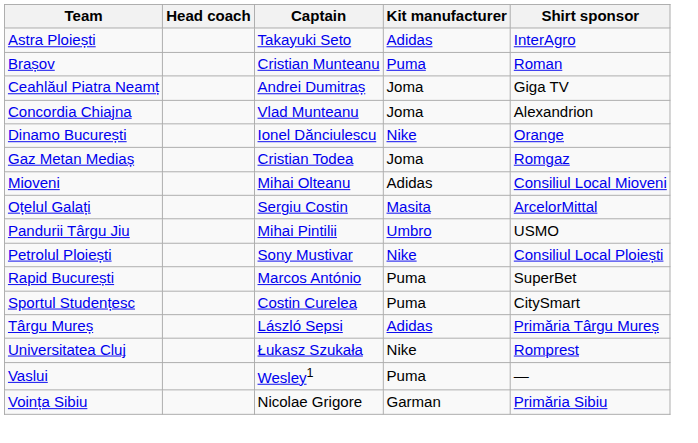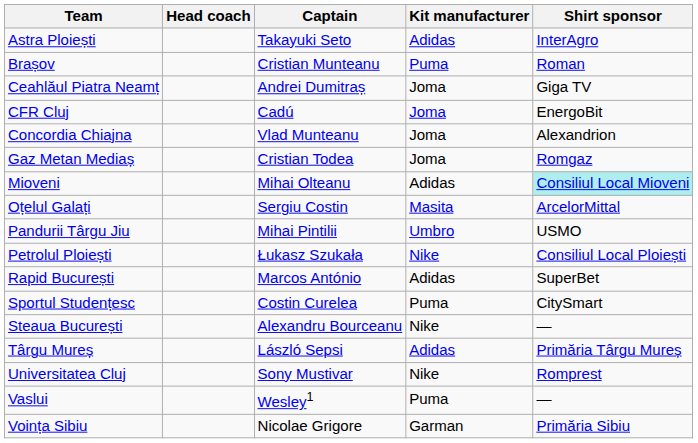 <table class="wikitable sortable" style="text-align: left;">
 <tr>
 <th>Team</th>
 <th>Head coach</th>
 <th>Captain</th>
 <th>Kit manufacturer</th>
 <th>Shirt sponsor</th>
 </tr>
 <tr>
 <td><a href='#'>Astra Ploiești</a></td>
 <td> </td>
 <td> <a href='#'>Takayuki Seto</a></td>
 <td><a href='#'>Adidas</a></td>
 <td><a href='#'>InterAgro</a></td>
 </tr>
 <tr>
 <td><a href='#'>Brașov</a></td>
 <td> </td>
 <td> <a href='#'>Cristian Munteanu</a></td>
 <td><a href='#'>Puma</a></td>
 <td><a href='#'>Roman</a></td>
 </tr>
 <tr>
 <td><a href='#'>Ceahlăul Piatra Neamț</a></td>
 <td> </td>
 <td> <a href='#'>Andrei Dumitraș</a></td>
 <td>Joma</td>
 <td>Giga TV</td>
 </tr>
 <tr>
+<td><a href='#'>CFR Cluj</a></td>
+<td> </td>
+<td> <a href='#'>Cadú</a></td>
+<td><a href='#'>Joma</a></td>
+<td>EnergoBit</td>
+</tr>
+<tr>
 <td><a href='#'>Concordia Chiajna</a></td>
 <td> </td>
 <td> <a href='#'>Vlad Munteanu</a></td>
 <td>Joma</td>
 <td>Alexandrion</td>
-</tr>
-<tr>
-<td><a href='#'>Dinamo București</a></td>
-<td> </td>
-<td> <a href='#'>Ionel Dănciulescu</a></td>
-<td><a href='#'>Nike</a></td>
-<td><a href='#'>Orange</a></td>
 </tr>
 <tr>
 <td><a href='#'>Gaz Metan Mediaș</a></td>
 <td> </td>
 <td> <a href='#'>Cristian Todea</a></td>
 <td>Joma</td>
 <td><a href='#'>Romgaz</a></td>
 </tr>
 <tr>
 <td><a href='#'>Mioveni</a></td>
 <td> </td>
 <td> <a href='#'>Mihai Olteanu</a></td>
 <td>Adidas</td>
-<td><a href='#'>Consiliul Local Mioveni</a></td>
+<td style="background: paleturquoise;"><a href='#'>Consiliul Local Mioveni</a></td>
 </tr>
 <tr>
 <td><a href='#'>Oțelul Galați</a></td>
 <td> </td>
 <td> <a href='#'>Sergiu Costin</a></td>
 <td><a href='#'>Masita</a></td>
 <td><a href='#'>ArcelorMittal</a></td>
 </tr>
 <tr>
 <td><a href='#'>Pandurii Târgu Jiu</a></td>
 <td> </td>
 <td> <a href='#'>Mihai Pintilii</a></td>
 <td><a href='#'>Umbro</a></td>
 <td>USMO</td>
 </tr>
 <tr>
 <td><a href='#'>Petrolul Ploiești</a></td>
 <td> </td>
-<td> <a href='#'>Sony Mustivar</a></td>
+<td> <a href='#'>Łukasz Szukała</a></td>
 <td><a href='#'>Nike</a></td>
 <td><a href='#'>Consiliul Local Ploiești</a></td>
 </tr>
 <tr>
 <td><a href='#'>Rapid București</a></td>
 <td> </td>
 <td> <a href='#'>Marcos António</a></td>
-<td>Puma</td>
+<td>Adidas</td>
 <td>SuperBet</td>
 </tr>
 <tr>
 <td><a href='#'>Sportul Studențesc</a></td>
 <td> </td>
 <td> <a href='#'>Costin Curelea</a></td>
 <td>Puma</td>
 <td>CitySmart</td>
+</tr>
+<tr>
+<td><a href='#'>Steaua București</a></td>
+<td> </td>
+<td> <a href='#'>Alexandru Bourceanu</a></td>
+<td>Nike</td>
+<td>—</td>
 </tr>
 <tr>
 <td><a href='#'>Târgu Mureș</a></td>
 <td> </td>
 <td> <a href='#'>László Sepsi</a></td>
 <td><a href='#'>Adidas</a></td>
 <td><a href='#'>Primăria Târgu Mureș</a></td>
 </tr>
 <tr>
 <td><a href='#'>Universitatea Cluj</a></td>
 <td> </td>
-<td> <a href='#'>Łukasz Szukała</a></td>
+<td> <a href='#'>Sony Mustivar</a></td>
 <td>Nike</td>
 <td><a href='#'>Romprest</a></td>
 </tr>
 <tr>
 <td><a href='#'>Vaslui</a></td>
 <td> </td>
 <td> <a href='#'>Wesley</a><sup>1</sup></td>
 <td>Puma</td>
 <td>—</td>
 </tr>
 <tr>
 <td><a href='#'>Voința Sibiu</a></td>
 <td> </td>
 <td> Nicolae Grigore</td>
 <td>Garman</td>
 <td><a href='#'>Primăria Sibiu</a></td>
 </tr>
 </table>
